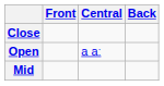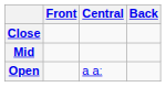 <table class="wikitable">
 <tr>
 <th></th>
 <th><a href='#'>Front</a></th>
 <th><a href='#'>Central</a></th>
 <th><a href='#'>Back</a></th>
 </tr>
 <tr>
 <th><a href='#'>Close</a></th>
 <td> </td>
 <td></td>
 <td> </td>
 </tr>
 <tr>
+<th><a href='#'>Mid</a></th>
+<td> </td>
+<td></td>
+<td> </td>
+</tr>
+<tr>
 <th><a href='#'>Open</a></th>
 <td></td>
 <td><a href='#'>a aː</a></td>
 <td></td>
 </tr>
-<tr>
-<th><a href='#'>Mid</a></th>
-<td> </td>
-<td></td>
-<td> </td>
-</tr>
 </table>
